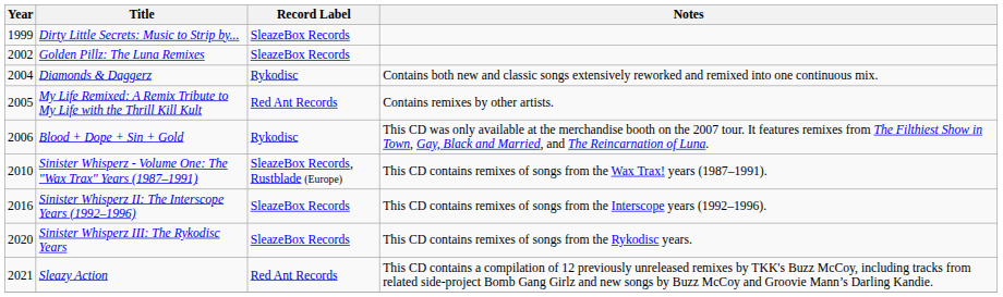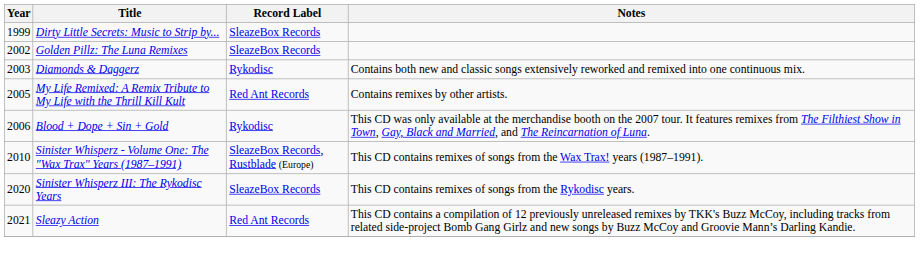 <table class="wikitable">
 <tr>
 <th>Year</th>
 <th>Title</th>
 <th>Record Label</th>
 <th>Notes</th>
 </tr>
 <tr>
 <td>1999</td>
 <td><em><a href='#'>Dirty Little Secrets: Music to Strip by...</a></em></td>
 <td><a href='#'>SleazeBox Records</a></td>
 <td></td>
 </tr>
 <tr>
 <td>2002</td>
 <td><em><a href='#'>Golden Pillz: The Luna Remixes</a></em></td>
 <td><a href='#'>SleazeBox Records</a></td>
 <td></td>
 </tr>
 <tr>
-<td>2004</td>
+<td>2003</td>
 <td><em><a href='#'>Diamonds & Daggerz</a></em></td>
 <td><a href='#'>Rykodisc</a></td>
 <td>Contains both new and classic songs extensively reworked and remixed into one continuous mix.</td>
 </tr>
 <tr>
 <td>2005</td>
 <td><em><a href='#'>My Life Remixed: A Remix Tribute to My Life with the Thrill Kill Kult</a></em></td>
 <td><a href='#'>Red Ant Records</a></td>
 <td>Contains remixes by other artists.</td>
 </tr>
 <tr>
 <td>2006</td>
 <td><em><a href='#'>Blood + Dope + Sin + Gold</a></em></td>
 <td><a href='#'>Rykodisc</a></td>
 <td>This CD was only available at the merchandise booth on the 2007 tour. It features remixes from <em><a href='#'>The Filthiest Show in Town</a></em>, <em><a href='#'>Gay, Black and Married</a></em>, and <em><a href='#'>The Reincarnation of Luna</a></em>.</td>
 </tr>
 <tr>
 <td>2010</td>
 <td><em><a href='#'>Sinister Whisperz - Volume One: The "Wax Trax" Years (1987–1991)</a></em></td>
 <td><a href='#'>SleazeBox Records</a>, <a href='#'>Rustblade</a> <small>(Europe)</small></td>
 <td>This CD contains remixes of songs from the <a href='#'>Wax Trax!</a> years (1987–1991).</td>
 </tr>
 <tr>
-<td>2016</td>
-<td><em><a href='#'>Sinister Whisperz II: The Interscope Years (1992–1996)</a></em></td>
-<td><a href='#'>SleazeBox Records</a></td>
-<td>This CD contains remixes of songs from the <a href='#'>Interscope</a> years (1992–1996).</td>
-</tr>
-<tr>
 <td>2020</td>
 <td><em><a href='#'>Sinister Whisperz III: The Rykodisc Years</a></em></td>
 <td><a href='#'>SleazeBox Records</a></td>
 <td>This CD contains remixes of songs from the <a href='#'>Rykodisc</a> years.</td>
 </tr>
 <tr>
 <td>2021</td>
 <td><em><a href='#'>Sleazy Action</a></em></td>
 <td><a href='#'>Red Ant Records</a></td>
 <td>This CD contains a compilation of 12 previously unreleased remixes by TKK's Buzz McCoy, including tracks from related side-project Bomb Gang Girlz and new songs by Buzz McCoy and Groovie Mann’s Darling Kandie.</td>
 </tr>
 <tr>
 </tr>
 </table>
